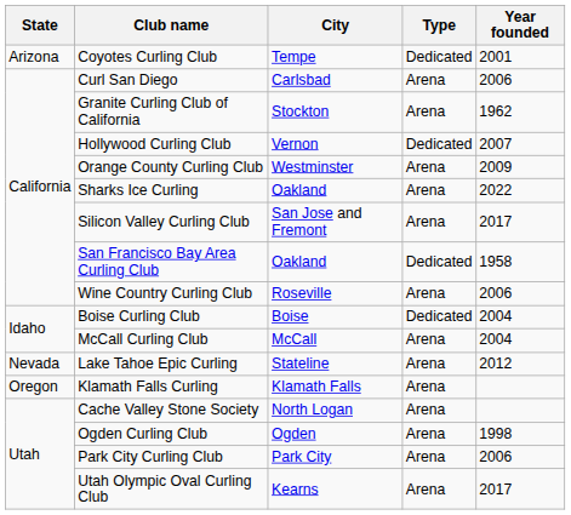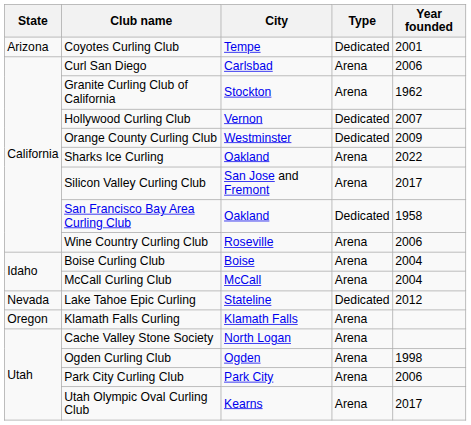 <table class="wikitable">
 <tr>
 <th>State</th>
 <th>Club name</th>
 <th>City</th>
 <th>Type</th>
 <th>Year founded</th>
 </tr>
 <tr>
 <td>Arizona</td>
 <td>Coyotes Curling Club</td>
 <td><a href='#'>Tempe</a></td>
 <td>Dedicated</td>
 <td>2001</td>
 </tr>
 <tr>
 <td rowspan="8">California</td>
 <td>Curl San Diego</td>
 <td><a href='#'>Carlsbad</a></td>
 <td>Arena</td>
 <td>2006</td>
 </tr>
 <tr>
 <td>Granite Curling Club of California</td>
 <td><a href='#'>Stockton</a></td>
 <td>Arena</td>
 <td>1962</td>
 </tr>
 <tr>
 <td>Hollywood Curling Club</td>
 <td><a href='#'>Vernon</a></td>
 <td>Dedicated</td>
 <td>2007</td>
 </tr>
 <tr>
 <td>Orange County Curling Club</td>
 <td><a href='#'>Westminster</a></td>
-<td>Arena</td>
+<td>Dedicated</td>
 <td>2009</td>
 </tr>
 <tr>
 <td>Sharks Ice Curling</td>
 <td><a href='#'>Oakland</a></td>
 <td>Arena</td>
 <td>2022</td>
 </tr>
 <tr>
 <td>Silicon Valley Curling Club</td>
 <td><a href='#'>San Jose</a> and <a href='#'>Fremont</a></td>
 <td>Arena</td>
 <td>2017</td>
 </tr>
 <tr>
 <td><a href='#'>San Francisco Bay Area Curling Club</a></td>
 <td><a href='#'>Oakland</a></td>
 <td>Dedicated</td>
 <td>1958</td>
 </tr>
 <tr>
 <td>Wine Country Curling Club</td>
 <td><a href='#'>Roseville</a></td>
 <td>Arena</td>
 <td>2006</td>
 </tr>
 <tr>
 <td rowspan="2">Idaho</td>
 <td>Boise Curling Club</td>
 <td><a href='#'>Boise</a></td>
-<td>Dedicated</td>
+<td>Arena</td>
 <td>2004</td>
 </tr>
 <tr>
 <td>McCall Curling Club</td>
 <td><a href='#'>McCall</a></td>
 <td>Arena</td>
 <td>2004</td>
 </tr>
 <tr>
 <td>Nevada</td>
 <td>Lake Tahoe Epic Curling</td>
 <td><a href='#'>Stateline</a></td>
-<td>Arena</td>
+<td>Dedicated</td>
 <td>2012</td>
 </tr>
 <tr>
 <td>Oregon</td>
 <td>Klamath Falls Curling</td>
 <td><a href='#'>Klamath Falls</a></td>
 <td>Arena</td>
 <td></td>
 </tr>
 <tr>
 <td rowspan="4">Utah</td>
 <td>Cache Valley Stone Society</td>
 <td><a href='#'>North Logan</a></td>
 <td>Arena</td>
 <td></td>
 </tr>
 <tr>
 <td>Ogden Curling Club</td>
 <td><a href='#'>Ogden</a></td>
 <td>Arena</td>
 <td>1998</td>
 </tr>
 <tr>
 <td>Park City Curling Club</td>
 <td><a href='#'>Park City</a></td>
 <td>Arena</td>
 <td>2006</td>
 </tr>
 <tr>
 <td>Utah Olympic Oval Curling Club</td>
 <td><a href='#'>Kearns</a></td>
 <td>Arena</td>
 <td>2017</td>
 </tr>
 </table>
